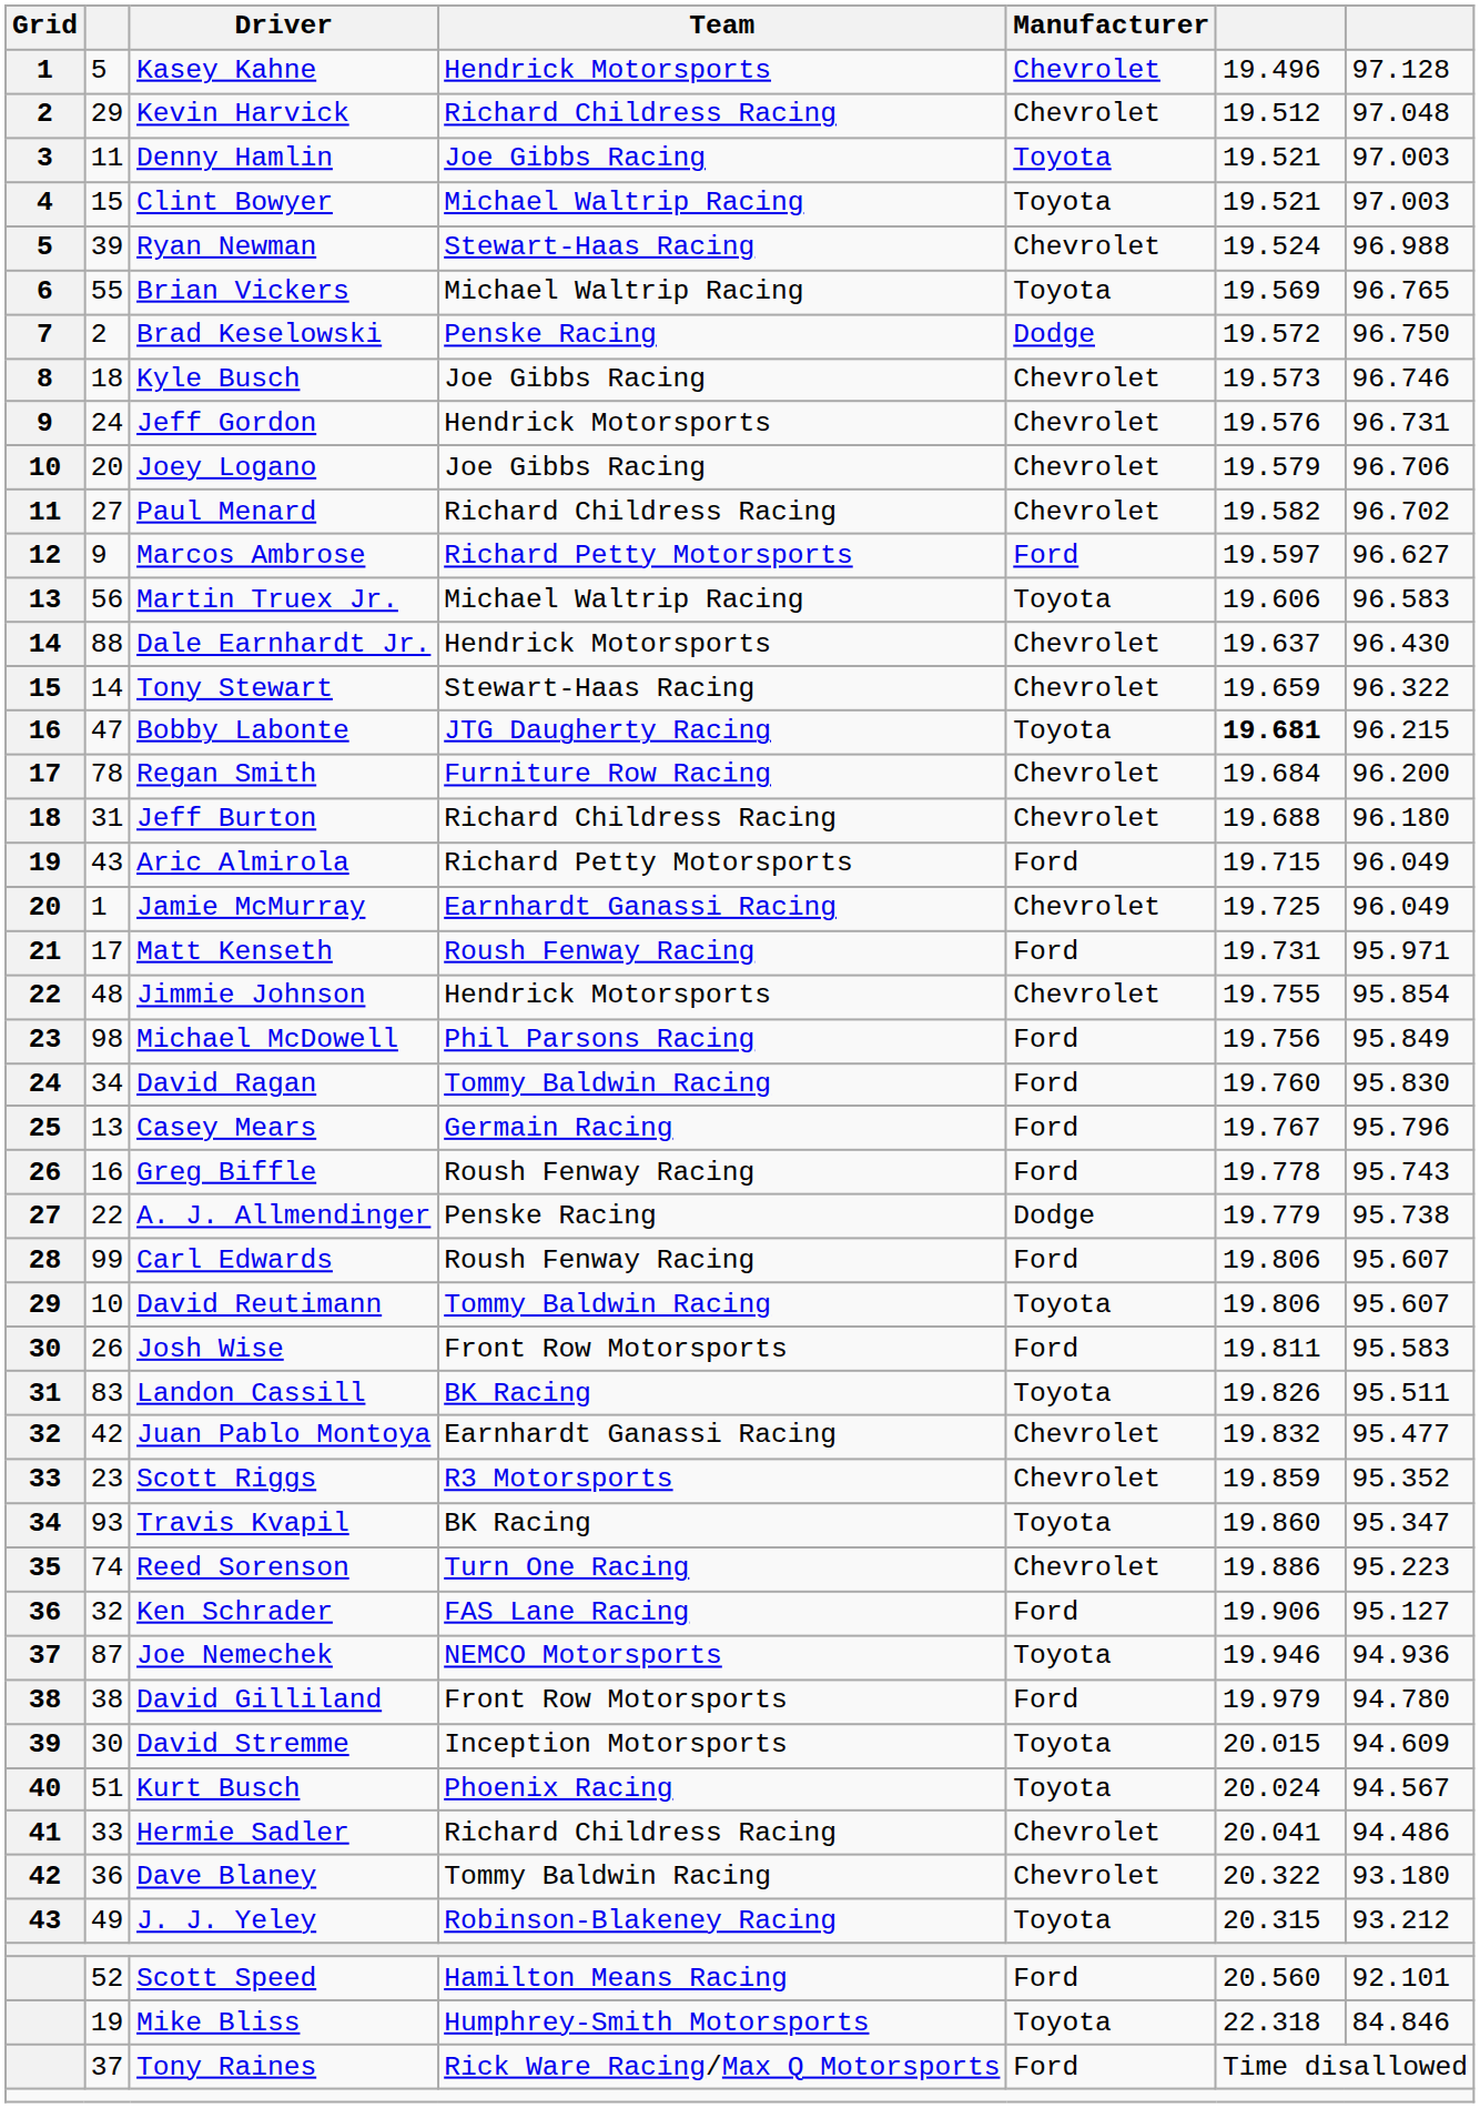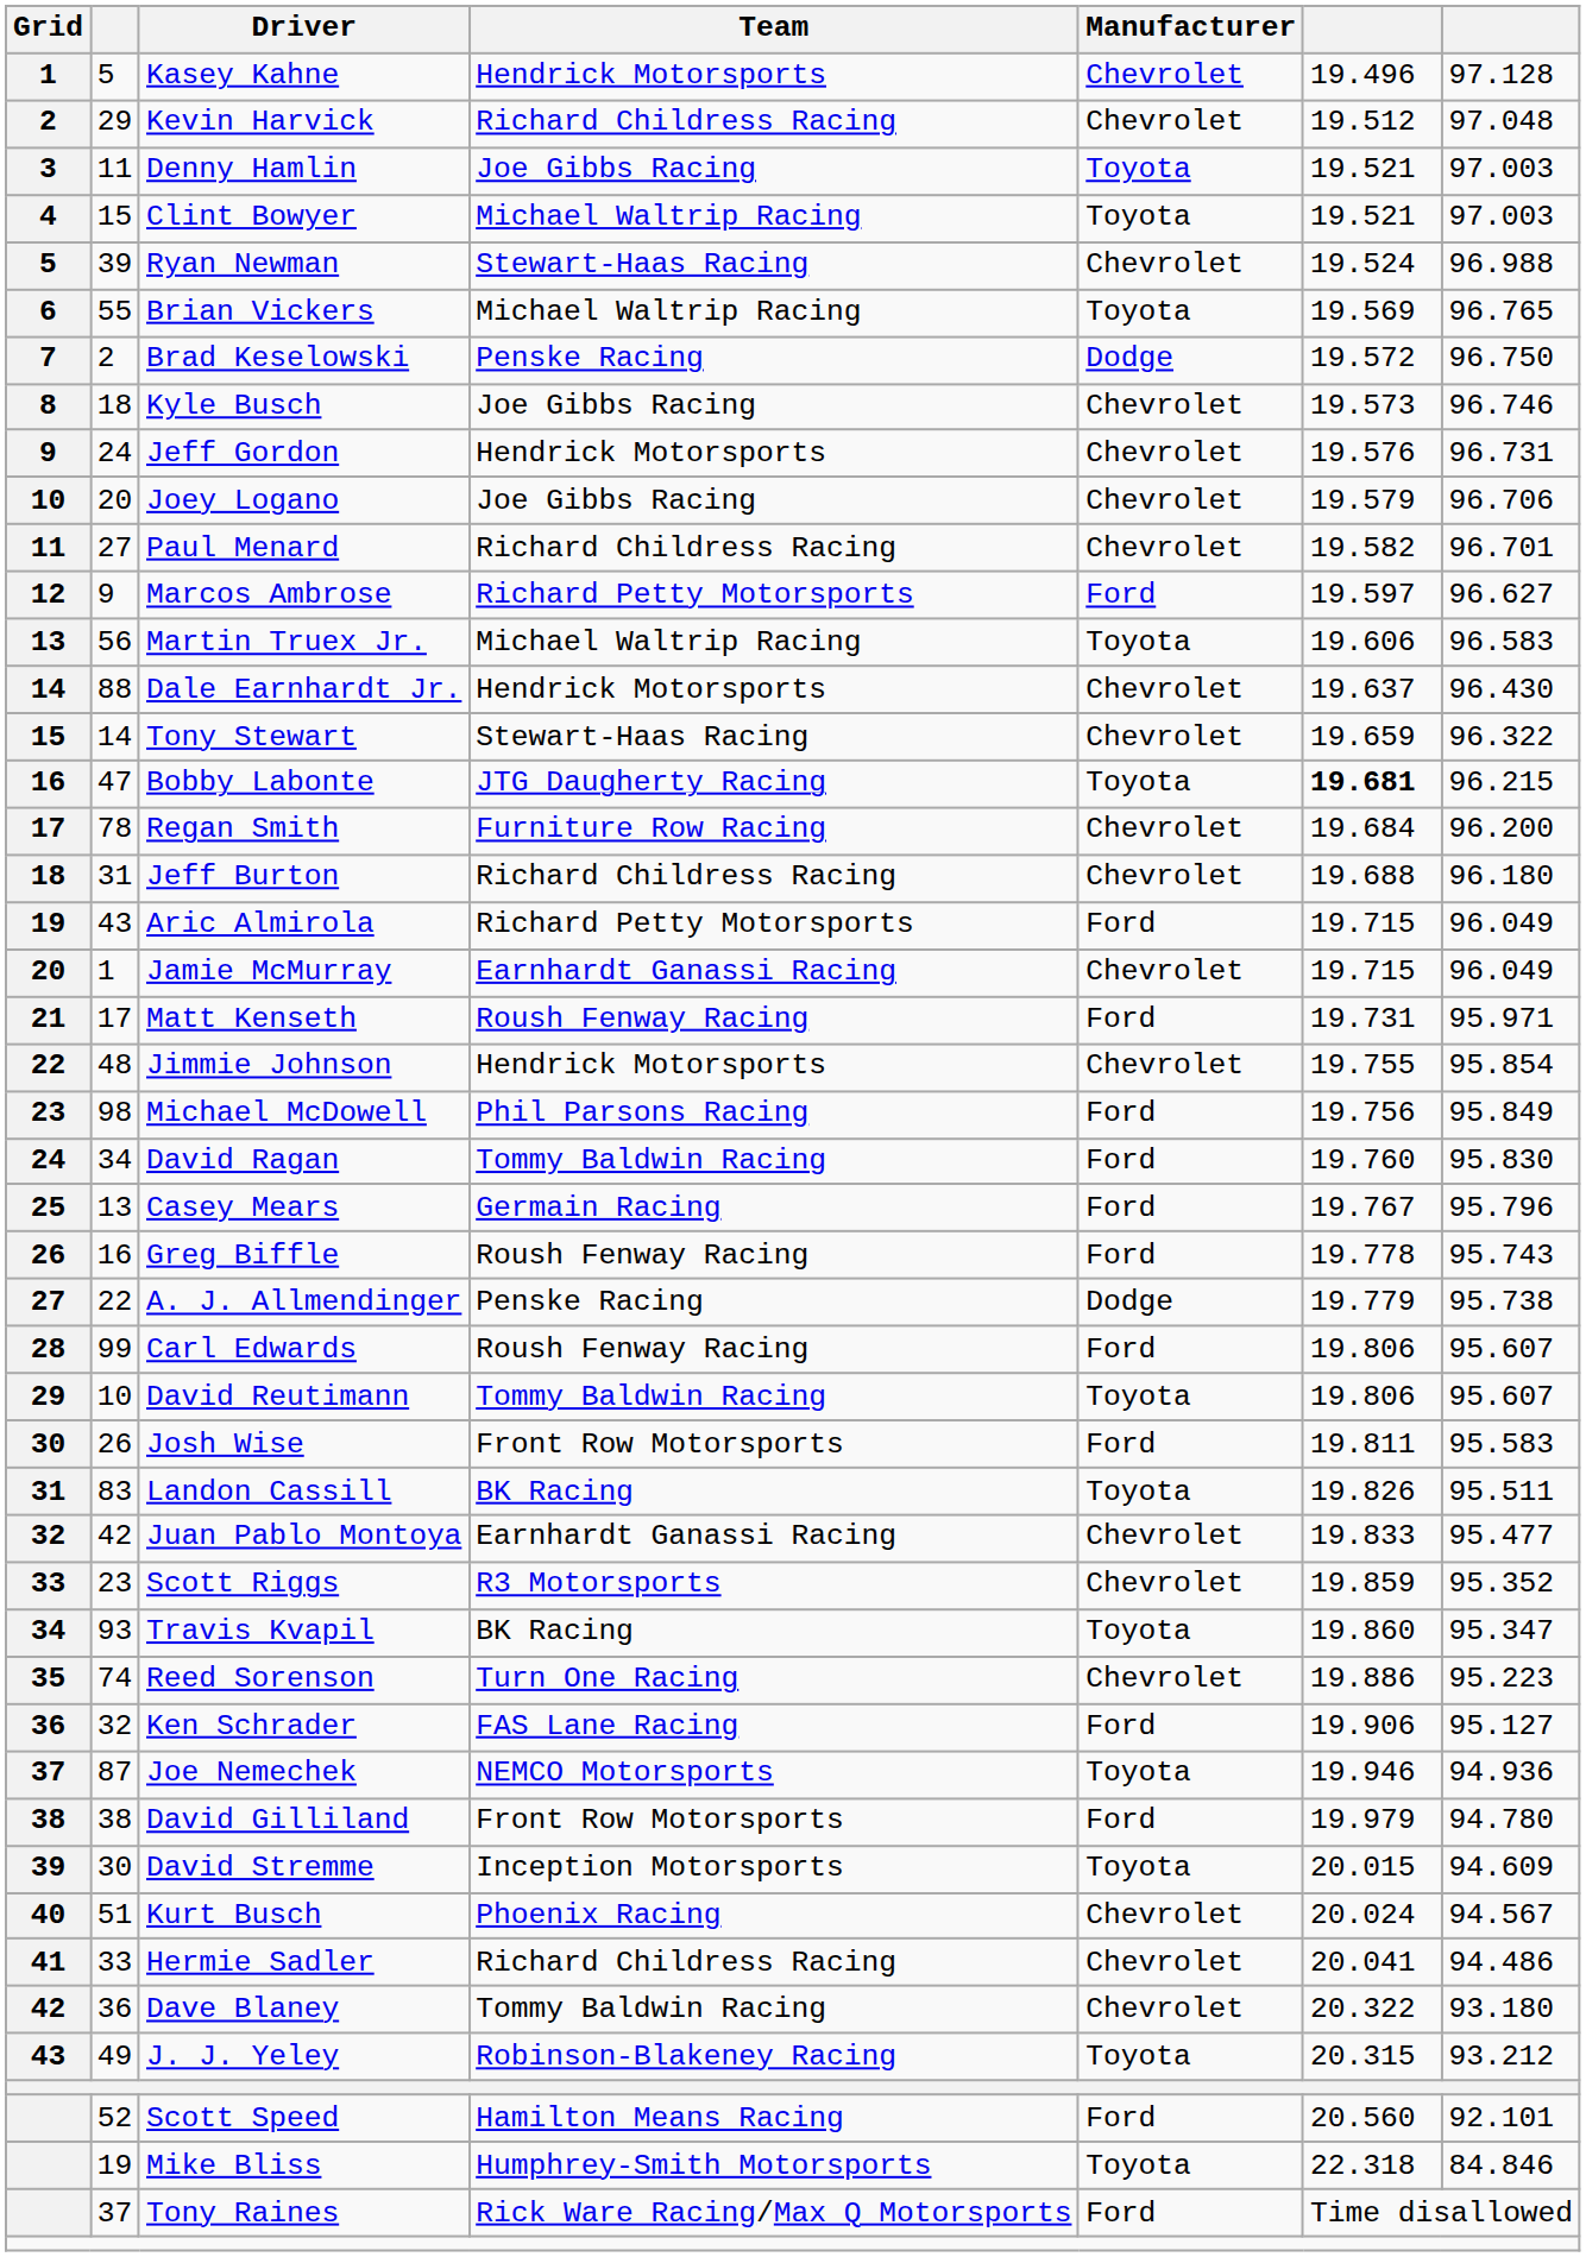 <table class="wikitable" style="font-size:95%">
 <tr>
 <th>Grid</th>
 <th></th>
 <th>Driver</th>
 <th>Team</th>
 <th>Manufacturer</th>
 <th></th>
 <th></th>
 </tr>
 <tr>
 <th>1</th>
 <td>5</td>
 <td><a href='#'>Kasey Kahne</a></td>
 <td><a href='#'>Hendrick Motorsports</a></td>
 <td><a href='#'>Chevrolet</a></td>
 <td>19.496</td>
 <td>97.128</td>
 </tr>
 <tr>
 <th>2</th>
 <td>29</td>
 <td><a href='#'>Kevin Harvick</a></td>
 <td><a href='#'>Richard Childress Racing</a></td>
 <td>Chevrolet</td>
 <td>19.512</td>
 <td>97.048</td>
 </tr>
 <tr>
 <th>3</th>
 <td>11</td>
 <td><a href='#'>Denny Hamlin</a></td>
 <td><a href='#'>Joe Gibbs Racing</a></td>
 <td><a href='#'>Toyota</a></td>
 <td>19.521</td>
 <td>97.003</td>
 </tr>
 <tr>
 <th>4</th>
 <td>15</td>
 <td><a href='#'>Clint Bowyer</a></td>
 <td><a href='#'>Michael Waltrip Racing</a></td>
 <td>Toyota</td>
 <td>19.521</td>
 <td>97.003</td>
 </tr>
 <tr>
 <th>5</th>
 <td>39</td>
 <td><a href='#'>Ryan Newman</a></td>
 <td><a href='#'>Stewart-Haas Racing</a></td>
 <td>Chevrolet</td>
 <td>19.524</td>
 <td>96.988</td>
 </tr>
 <tr>
 <th>6</th>
 <td>55</td>
 <td><a href='#'>Brian Vickers</a></td>
 <td>Michael Waltrip Racing</td>
 <td>Toyota</td>
 <td>19.569</td>
 <td>96.765</td>
 </tr>
 <tr>
 <th>7</th>
 <td>2</td>
 <td><a href='#'>Brad Keselowski</a></td>
 <td><a href='#'>Penske Racing</a></td>
 <td><a href='#'>Dodge</a></td>
 <td>19.572</td>
 <td>96.750</td>
 </tr>
 <tr>
 <th>8</th>
 <td>18</td>
 <td><a href='#'>Kyle Busch</a></td>
 <td>Joe Gibbs Racing</td>
 <td>Chevrolet</td>
 <td>19.573</td>
 <td>96.746</td>
 </tr>
 <tr>
 <th>9</th>
 <td>24</td>
 <td><a href='#'>Jeff Gordon</a></td>
 <td>Hendrick Motorsports</td>
 <td>Chevrolet</td>
 <td>19.576</td>
 <td>96.731</td>
 </tr>
 <tr>
 <th>10</th>
 <td>20</td>
 <td><a href='#'>Joey Logano</a></td>
 <td>Joe Gibbs Racing</td>
 <td>Chevrolet</td>
 <td>19.579</td>
 <td>96.706</td>
 </tr>
 <tr>
 <th>11</th>
 <td>27</td>
 <td><a href='#'>Paul Menard</a></td>
 <td>Richard Childress Racing</td>
 <td>Chevrolet</td>
 <td>19.582</td>
-<td>96.702</td>
+<td>96.701</td>
 </tr>
 <tr>
 <th>12</th>
 <td>9</td>
 <td><a href='#'>Marcos Ambrose</a></td>
 <td><a href='#'>Richard Petty Motorsports</a></td>
 <td><a href='#'>Ford</a></td>
 <td>19.597</td>
 <td>96.627</td>
 </tr>
 <tr>
 <th>13</th>
 <td>56</td>
 <td><a href='#'>Martin Truex Jr.</a></td>
 <td>Michael Waltrip Racing</td>
 <td>Toyota</td>
 <td>19.606</td>
 <td>96.583</td>
 </tr>
 <tr>
 <th>14</th>
 <td>88</td>
 <td><a href='#'>Dale Earnhardt Jr.</a></td>
 <td>Hendrick Motorsports</td>
 <td>Chevrolet</td>
 <td>19.637</td>
 <td>96.430</td>
 </tr>
 <tr>
 <th>15</th>
 <td>14</td>
 <td><a href='#'>Tony Stewart</a></td>
 <td>Stewart-Haas Racing</td>
 <td>Chevrolet</td>
 <td>19.659</td>
 <td>96.322</td>
 </tr>
 <tr>
 <th>16</th>
 <td>47</td>
 <td><a href='#'>Bobby Labonte</a></td>
 <td><a href='#'>JTG Daugherty Racing</a></td>
 <td>Toyota</td>
 <td><strong>19.681</strong></td>
 <td>96.215</td>
 </tr>
 <tr>
 <th>17</th>
 <td>78</td>
 <td><a href='#'>Regan Smith</a></td>
 <td><a href='#'>Furniture Row Racing</a></td>
 <td>Chevrolet</td>
 <td>19.684</td>
 <td>96.200</td>
 </tr>
 <tr>
 <th>18</th>
 <td>31</td>
 <td><a href='#'>Jeff Burton</a></td>
 <td>Richard Childress Racing</td>
 <td>Chevrolet</td>
 <td>19.688</td>
 <td>96.180</td>
 </tr>
 <tr>
 <th>19</th>
 <td>43</td>
 <td><a href='#'>Aric Almirola</a></td>
 <td>Richard Petty Motorsports</td>
 <td>Ford</td>
 <td>19.715</td>
 <td>96.049</td>
 </tr>
 <tr>
 <th>20</th>
 <td>1</td>
 <td><a href='#'>Jamie McMurray</a></td>
 <td><a href='#'>Earnhardt Ganassi Racing</a></td>
 <td>Chevrolet</td>
-<td>19.725</td>
+<td>19.715</td>
 <td>96.049</td>
 </tr>
 <tr>
 <th>21</th>
 <td>17</td>
 <td><a href='#'>Matt Kenseth</a></td>
 <td><a href='#'>Roush Fenway Racing</a></td>
 <td>Ford</td>
 <td>19.731</td>
 <td>95.971</td>
 </tr>
 <tr>
 <th>22</th>
 <td>48</td>
 <td><a href='#'>Jimmie Johnson</a></td>
 <td>Hendrick Motorsports</td>
 <td>Chevrolet</td>
 <td>19.755</td>
 <td>95.854</td>
 </tr>
 <tr>
 <th>23</th>
 <td>98</td>
 <td><a href='#'>Michael McDowell</a></td>
 <td><a href='#'>Phil Parsons Racing</a></td>
 <td>Ford</td>
 <td>19.756</td>
 <td>95.849</td>
 </tr>
 <tr>
 <th>24</th>
 <td>34</td>
 <td><a href='#'>David Ragan</a></td>
 <td><a href='#'>Tommy Baldwin Racing</a></td>
 <td>Ford</td>
 <td>19.760</td>
 <td>95.830</td>
 </tr>
 <tr>
 <th>25</th>
 <td>13</td>
 <td><a href='#'>Casey Mears</a></td>
 <td><a href='#'>Germain Racing</a></td>
 <td>Ford</td>
 <td>19.767</td>
 <td>95.796</td>
 </tr>
 <tr>
 <th>26</th>
 <td>16</td>
 <td><a href='#'>Greg Biffle</a></td>
 <td>Roush Fenway Racing</td>
 <td>Ford</td>
 <td>19.778</td>
 <td>95.743</td>
 </tr>
 <tr>
 <th>27</th>
 <td>22</td>
 <td><a href='#'>A. J. Allmendinger</a></td>
 <td>Penske Racing</td>
 <td>Dodge</td>
 <td>19.779</td>
 <td>95.738</td>
 </tr>
 <tr>
 <th>28</th>
 <td>99</td>
 <td><a href='#'>Carl Edwards</a></td>
 <td>Roush Fenway Racing</td>
 <td>Ford</td>
 <td>19.806</td>
 <td>95.607</td>
 </tr>
 <tr>
 <th>29</th>
 <td>10</td>
 <td><a href='#'>David Reutimann</a></td>
 <td><a href='#'>Tommy Baldwin Racing</a></td>
 <td>Toyota</td>
 <td>19.806</td>
 <td>95.607</td>
 </tr>
 <tr>
 <th>30</th>
 <td>26</td>
 <td><a href='#'>Josh Wise</a></td>
 <td>Front Row Motorsports</td>
 <td>Ford</td>
 <td>19.811</td>
 <td>95.583</td>
 </tr>
 <tr>
 <th>31</th>
 <td>83</td>
 <td><a href='#'>Landon Cassill</a></td>
 <td><a href='#'>BK Racing</a></td>
 <td>Toyota</td>
 <td>19.826</td>
 <td>95.511</td>
 </tr>
 <tr>
 <th>32</th>
 <td>42</td>
 <td><a href='#'>Juan Pablo Montoya</a></td>
 <td>Earnhardt Ganassi Racing</td>
 <td>Chevrolet</td>
-<td>19.832</td>
+<td>19.833</td>
 <td>95.477</td>
 </tr>
 <tr>
 <th>33</th>
 <td>23</td>
 <td><a href='#'>Scott Riggs</a></td>
 <td><a href='#'>R3 Motorsports</a></td>
 <td>Chevrolet</td>
 <td>19.859</td>
 <td>95.352</td>
 </tr>
 <tr>
 <th>34</th>
 <td>93</td>
 <td><a href='#'>Travis Kvapil</a></td>
 <td>BK Racing</td>
 <td>Toyota</td>
 <td>19.860</td>
 <td>95.347</td>
 </tr>
 <tr>
 <th>35</th>
 <td>74</td>
 <td><a href='#'>Reed Sorenson</a></td>
 <td><a href='#'>Turn One Racing</a></td>
 <td>Chevrolet</td>
 <td>19.886</td>
 <td>95.223</td>
 </tr>
 <tr>
 <th>36</th>
 <td>32</td>
 <td><a href='#'>Ken Schrader</a></td>
 <td><a href='#'>FAS Lane Racing</a></td>
 <td>Ford</td>
 <td>19.906</td>
 <td>95.127</td>
 </tr>
 <tr>
 <th>37</th>
 <td>87</td>
 <td><a href='#'>Joe Nemechek</a></td>
 <td><a href='#'>NEMCO Motorsports</a></td>
 <td>Toyota</td>
 <td>19.946</td>
 <td>94.936</td>
 </tr>
 <tr>
 <th>38</th>
 <td>38</td>
 <td><a href='#'>David Gilliland</a></td>
 <td>Front Row Motorsports</td>
 <td>Ford</td>
 <td>19.979</td>
 <td>94.780</td>
 </tr>
 <tr>
 <th>39</th>
 <td>30</td>
 <td><a href='#'>David Stremme</a></td>
 <td>Inception Motorsports</td>
 <td>Toyota</td>
 <td>20.015</td>
 <td>94.609</td>
 </tr>
 <tr>
 <th>40</th>
 <td>51</td>
 <td><a href='#'>Kurt Busch</a></td>
 <td><a href='#'>Phoenix Racing</a></td>
-<td>Toyota</td>
+<td>Chevrolet</td>
 <td>20.024</td>
 <td>94.567</td>
 </tr>
 <tr>
 <th>41</th>
 <td>33</td>
 <td><a href='#'>Hermie Sadler</a></td>
 <td>Richard Childress Racing</td>
 <td>Chevrolet</td>
 <td>20.041</td>
 <td>94.486</td>
 </tr>
 <tr>
 <th>42</th>
 <td>36</td>
 <td><a href='#'>Dave Blaney</a></td>
 <td>Tommy Baldwin Racing</td>
 <td>Chevrolet</td>
 <td>20.322</td>
 <td>93.180</td>
 </tr>
 <tr>
 <th>43</th>
 <td>49</td>
 <td><a href='#'>J. J. Yeley</a></td>
 <td><a href='#'>Robinson-Blakeney Racing</a></td>
 <td>Toyota</td>
 <td>20.315</td>
 <td>93.212</td>
 </tr>
 <tr>
 <th colspan="7"></th>
 </tr>
 <tr>
 <th></th>
 <td>52</td>
 <td><a href='#'>Scott Speed</a></td>
 <td><a href='#'>Hamilton Means Racing</a></td>
 <td>Ford</td>
 <td>20.560</td>
 <td>92.101</td>
 </tr>
 <tr>
 <th></th>
 <td>19</td>
 <td><a href='#'>Mike Bliss</a></td>
 <td><a href='#'>Humphrey-Smith Motorsports</a></td>
 <td>Toyota</td>
 <td>22.318</td>
 <td>84.846</td>
 </tr>
 <tr>
 <th></th>
 <td>37</td>
 <td><a href='#'>Tony Raines</a></td>
 <td><a href='#'>Rick Ware Racing</a>/<a href='#'>Max Q Motorsports</a></td>
 <td>Ford</td>
 <td colspan=2 style="text-align:center;">Time disallowed</td>
 </tr>
 <tr>
 <td colspan="7"></td>
 </tr>
 </table>
